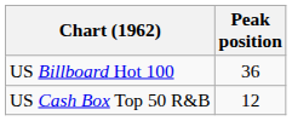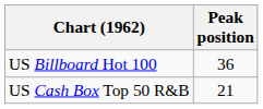 <table class="wikitable">
 <tr>
 <th>Chart (1962)</th>
 <th>Peak<br>position</th>
 </tr>
 <tr>
 <td>US <a href='#'><em>Billboard</em> Hot 100</a></td>
 <td align="center">36</td>
 </tr>
 <tr>
 <td>US <em><a href='#'>Cash Box</a></em> Top 50 R&B</td>
-<td align="center">12</td>
+<td align="center">21</td>
 </tr>
 </table>
